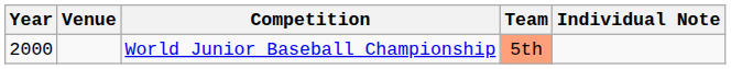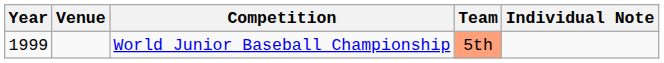 <table class="wikitable">
 <tr>
 <th>Year</th>
 <th>Venue</th>
 <th>Competition</th>
 <th>Team</th>
 <th>Individual Note</th>
 </tr>
 <tr>
-<td>2000</td>
+<td>1999</td>
 <td></td>
 <td><a href='#'>World Junior Baseball Championship</a></td>
 <td style="background: lightsalmon; text-align:center">5th</td>
 <td></td>
 </tr>
 </table>
